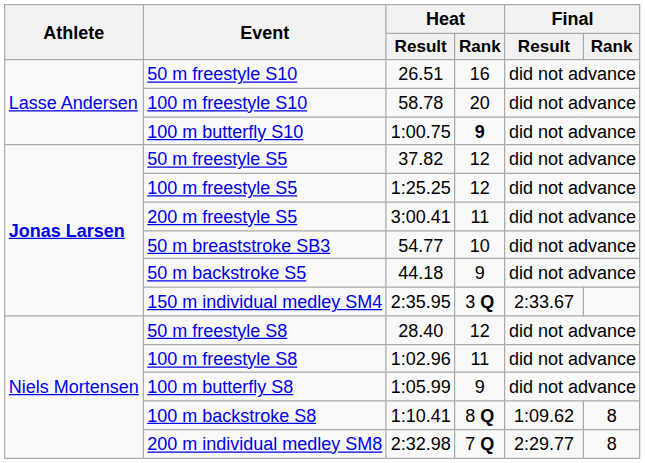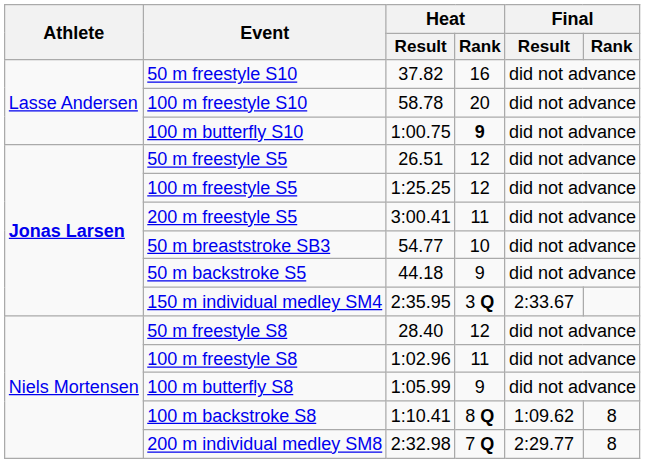 <table class="wikitable" style="font-size:90%">
 <tr>
 <th rowspan="2">Athlete</th>
 <th rowspan="2">Event</th>
 <th colspan=2>Heat</th>
 <th colspan=2>Final</th>
 </tr>
 <tr style="font-size:95%">
 <th>Result</th>
 <th>Rank</th>
 <th>Result</th>
 <th>Rank</th>
 </tr>
 <tr align=center>
 <td align=left rowspan=3><a href='#'>Lasse Andersen</a></td>
 <td align=left><a href='#'>50 m freestyle S10</a></td>
-<td>26.51</td>
+<td>37.82</td>
 <td>16</td>
 <td colspan=2>did not advance</td>
 </tr>
 <tr align=center>
 <td align=left><a href='#'>100 m freestyle S10</a></td>
 <td>58.78</td>
 <td>20</td>
 <td colspan=2>did not advance</td>
 </tr>
 <tr align=center>
 <td align=left><a href='#'>100 m butterfly S10</a></td>
 <td>1:00.75</td>
 <td><strong>9</strong></td>
 <td colspan=2>did not advance</td>
 </tr>
 <tr align=center>
 <td align=left rowspan=6><strong><a href='#'>Jonas Larsen</a></strong></td>
 <td align=left><a href='#'>50 m freestyle S5</a></td>
-<td>37.82</td>
+<td>26.51</td>
 <td>12</td>
 <td colspan=2>did not advance</td>
 </tr>
 <tr align=center>
 <td align=left><a href='#'>100 m freestyle S5</a></td>
 <td>1:25.25</td>
 <td>12</td>
 <td colspan=2>did not advance</td>
 </tr>
 <tr align=center>
 <td align=left><a href='#'>200 m freestyle S5</a></td>
 <td>3:00.41</td>
 <td>11</td>
 <td colspan=2>did not advance</td>
 </tr>
 <tr align=center>
 <td align=left><a href='#'>50 m breaststroke SB3</a></td>
 <td>54.77</td>
 <td>10</td>
 <td colspan=2>did not advance</td>
 </tr>
 <tr align=center>
 <td align=left><a href='#'>50 m backstroke S5</a></td>
 <td>44.18</td>
 <td>9</td>
 <td colspan=2>did not advance</td>
 </tr>
 <tr align=center>
 <td align=left><a href='#'>150 m individual medley SM4</a></td>
 <td>2:35.95</td>
 <td>3 <strong>Q</strong></td>
 <td>2:33.67</td>
 <td></td>
 </tr>
 <tr align=center>
 <td align=left rowspan=5><a href='#'>Niels Mortensen</a></td>
 <td align=left><a href='#'>50 m freestyle S8</a></td>
 <td>28.40</td>
 <td>12</td>
 <td colspan=2>did not advance</td>
 </tr>
 <tr align=center>
 <td align=left><a href='#'>100 m freestyle S8</a></td>
 <td>1:02.96</td>
 <td>11</td>
 <td colspan=2>did not advance</td>
 </tr>
 <tr align=center>
 <td align=left><a href='#'>100 m butterfly S8</a></td>
 <td>1:05.99</td>
 <td>9</td>
 <td colspan=2>did not advance</td>
 </tr>
 <tr align=center>
 <td align=left><a href='#'>100 m backstroke S8</a></td>
 <td>1:10.41</td>
 <td>8 <strong>Q</strong></td>
 <td>1:09.62</td>
 <td>8</td>
 </tr>
 <tr align=center>
 <td align=left><a href='#'>200 m individual medley SM8</a></td>
 <td>2:32.98</td>
 <td>7 <strong>Q</strong></td>
 <td>2:29.77</td>
 <td>8</td>
 </tr>
 </table>
